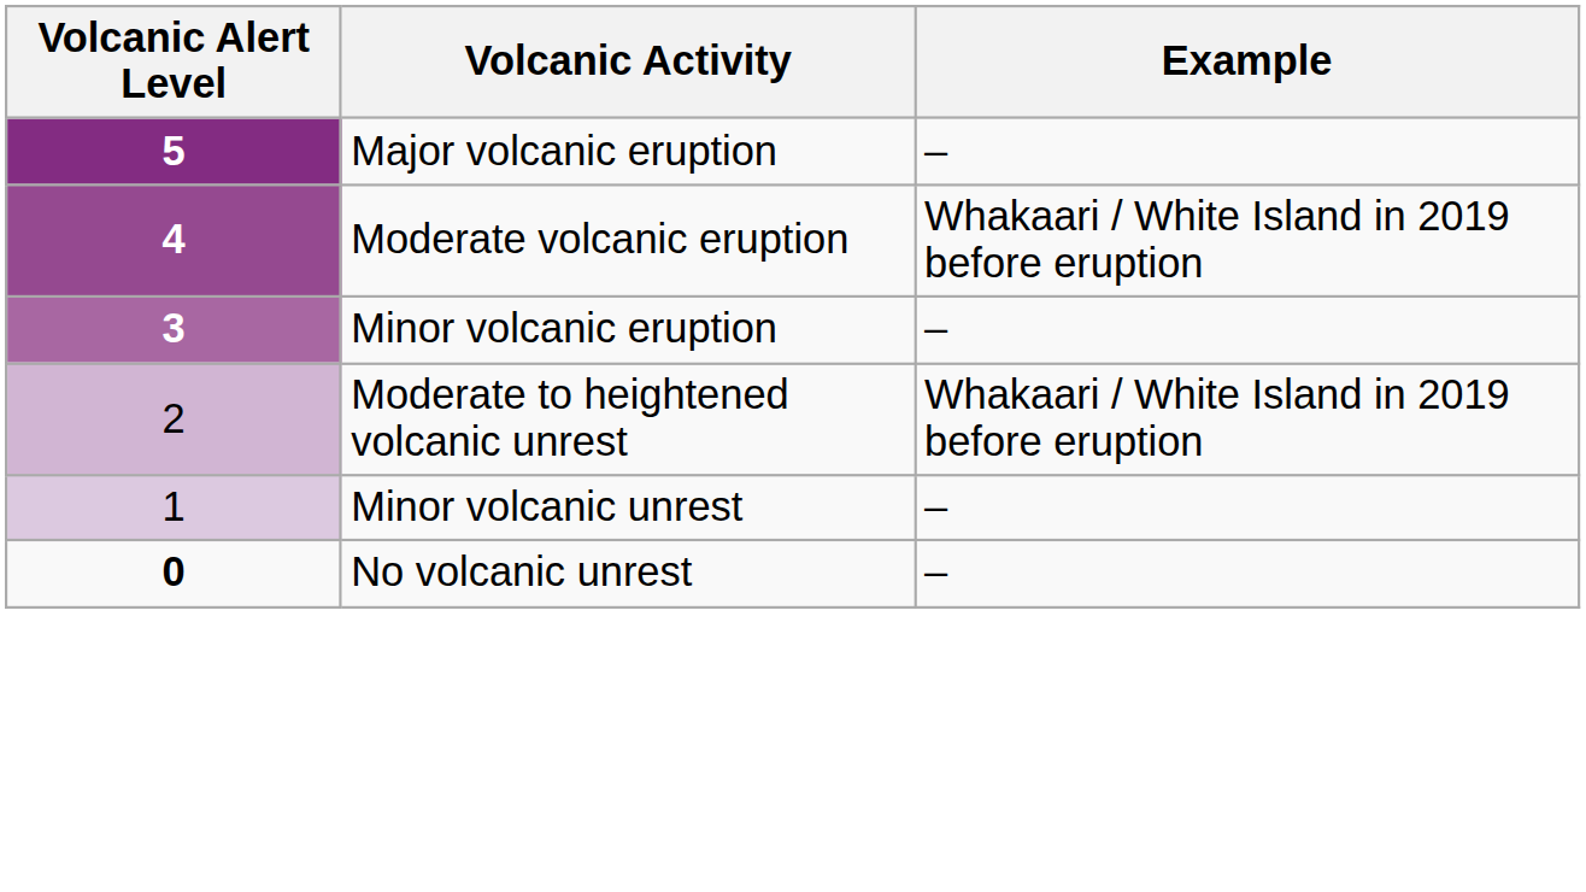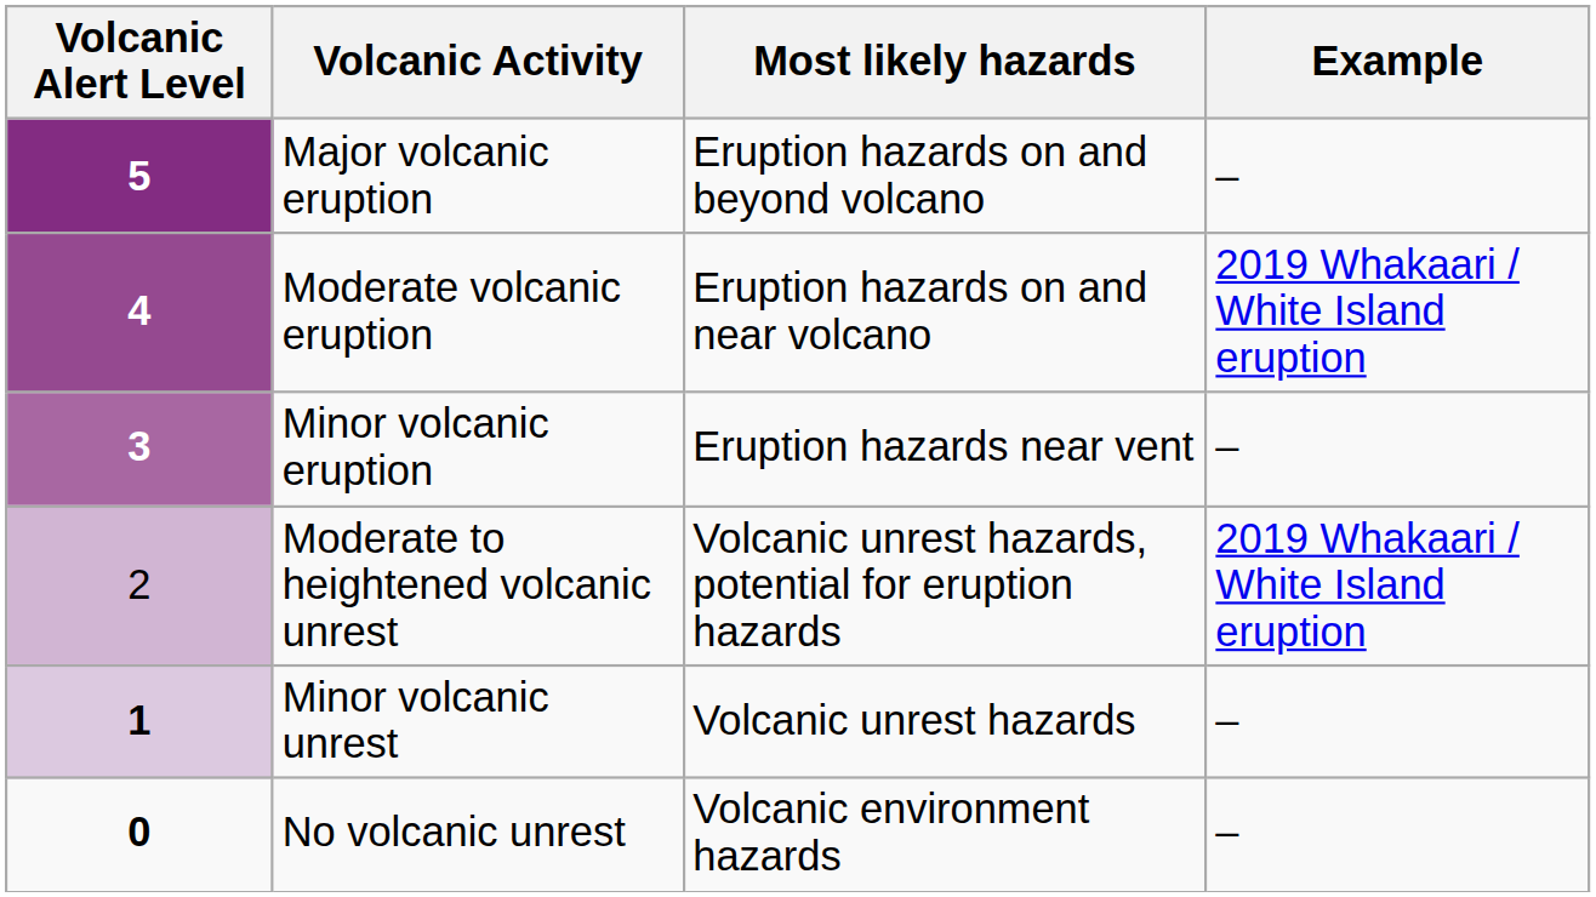 <table class="wikitable">
 <tr>
 <th>Volcanic Alert Level</th>
 <th>Volcanic Activity</th>
+<th>Most likely hazards</th>
 <th>Example</th>
 </tr>
 <tr>
 <td style="text-align:center; color:#FFFFFF; background-color: #832C82;"><strong>5</strong></td>
 <td>Major volcanic eruption</td>
+<td>Eruption hazards on and beyond volcano</td>
 <td>–</td>
 </tr>
 <tr>
 <td style="text-align:center; color:#FFFFFF; background-color: #954990;"><strong>4</strong></td>
 <td>Moderate volcanic eruption</td>
-<td>Whakaari / White Island in 2019 before eruption</td>
+<td>Eruption hazards on and near volcano</td>
+<td><a href='#'>2019 Whakaari / White Island eruption</a></td>
 </tr>
 <tr>
 <td style="text-align:center; color:#FFFFFF; background-color: #A867A2;"><strong>3</strong></td>
 <td>Minor volcanic eruption</td>
+<td>Eruption hazards near vent</td>
 <td>–</td>
 </tr>
 <tr>
 <td style="text-align:center; background-color: #D1B5D3;">2</td>
 <td>Moderate to heightened volcanic unrest</td>
-<td>Whakaari / White Island in 2019 before eruption</td>
+<td>Volcanic unrest hazards, potential for eruption hazards</td>
+<td><a href='#'>2019 Whakaari / White Island eruption</a></td>
 </tr>
 <tr>
-<td style="text-align:center; background-color: #DCC9E0;">1</td>
+<td style="text-align:center; background-color: #DCC9E0;"><strong>1</strong></td>
 <td>Minor volcanic unrest</td>
+<td>Volcanic unrest hazards</td>
 <td>–</td>
 </tr>
 <tr>
 <td style="text-align:center;"><strong>0</strong></td>
 <td>No volcanic unrest</td>
+<td>Volcanic environment hazards</td>
 <td>–</td>
 </tr>
 </table>
